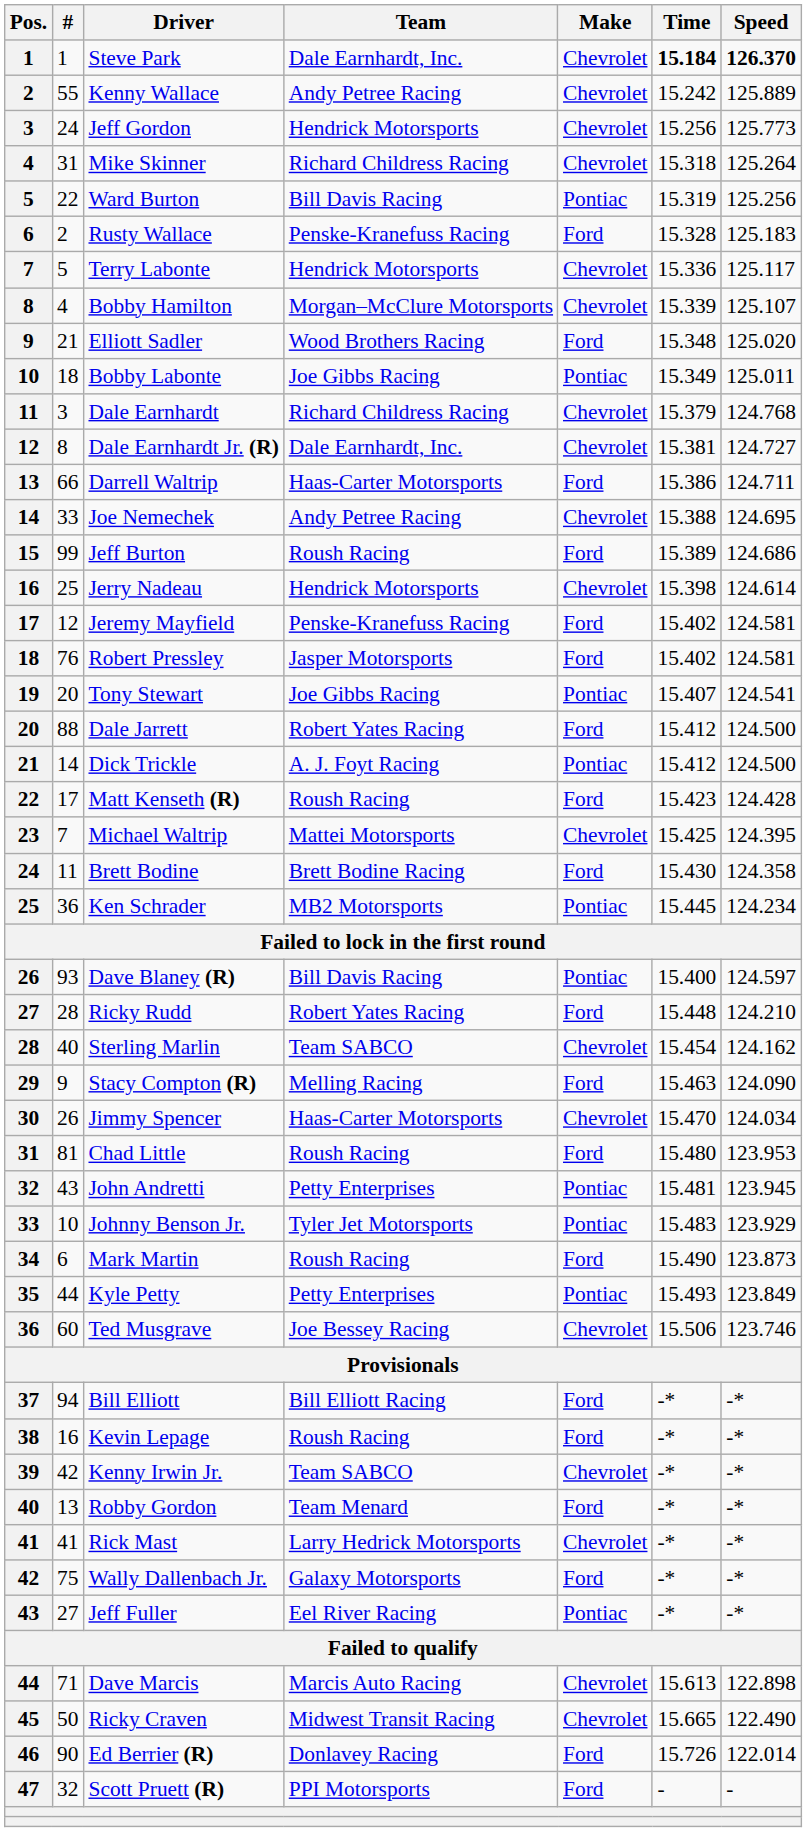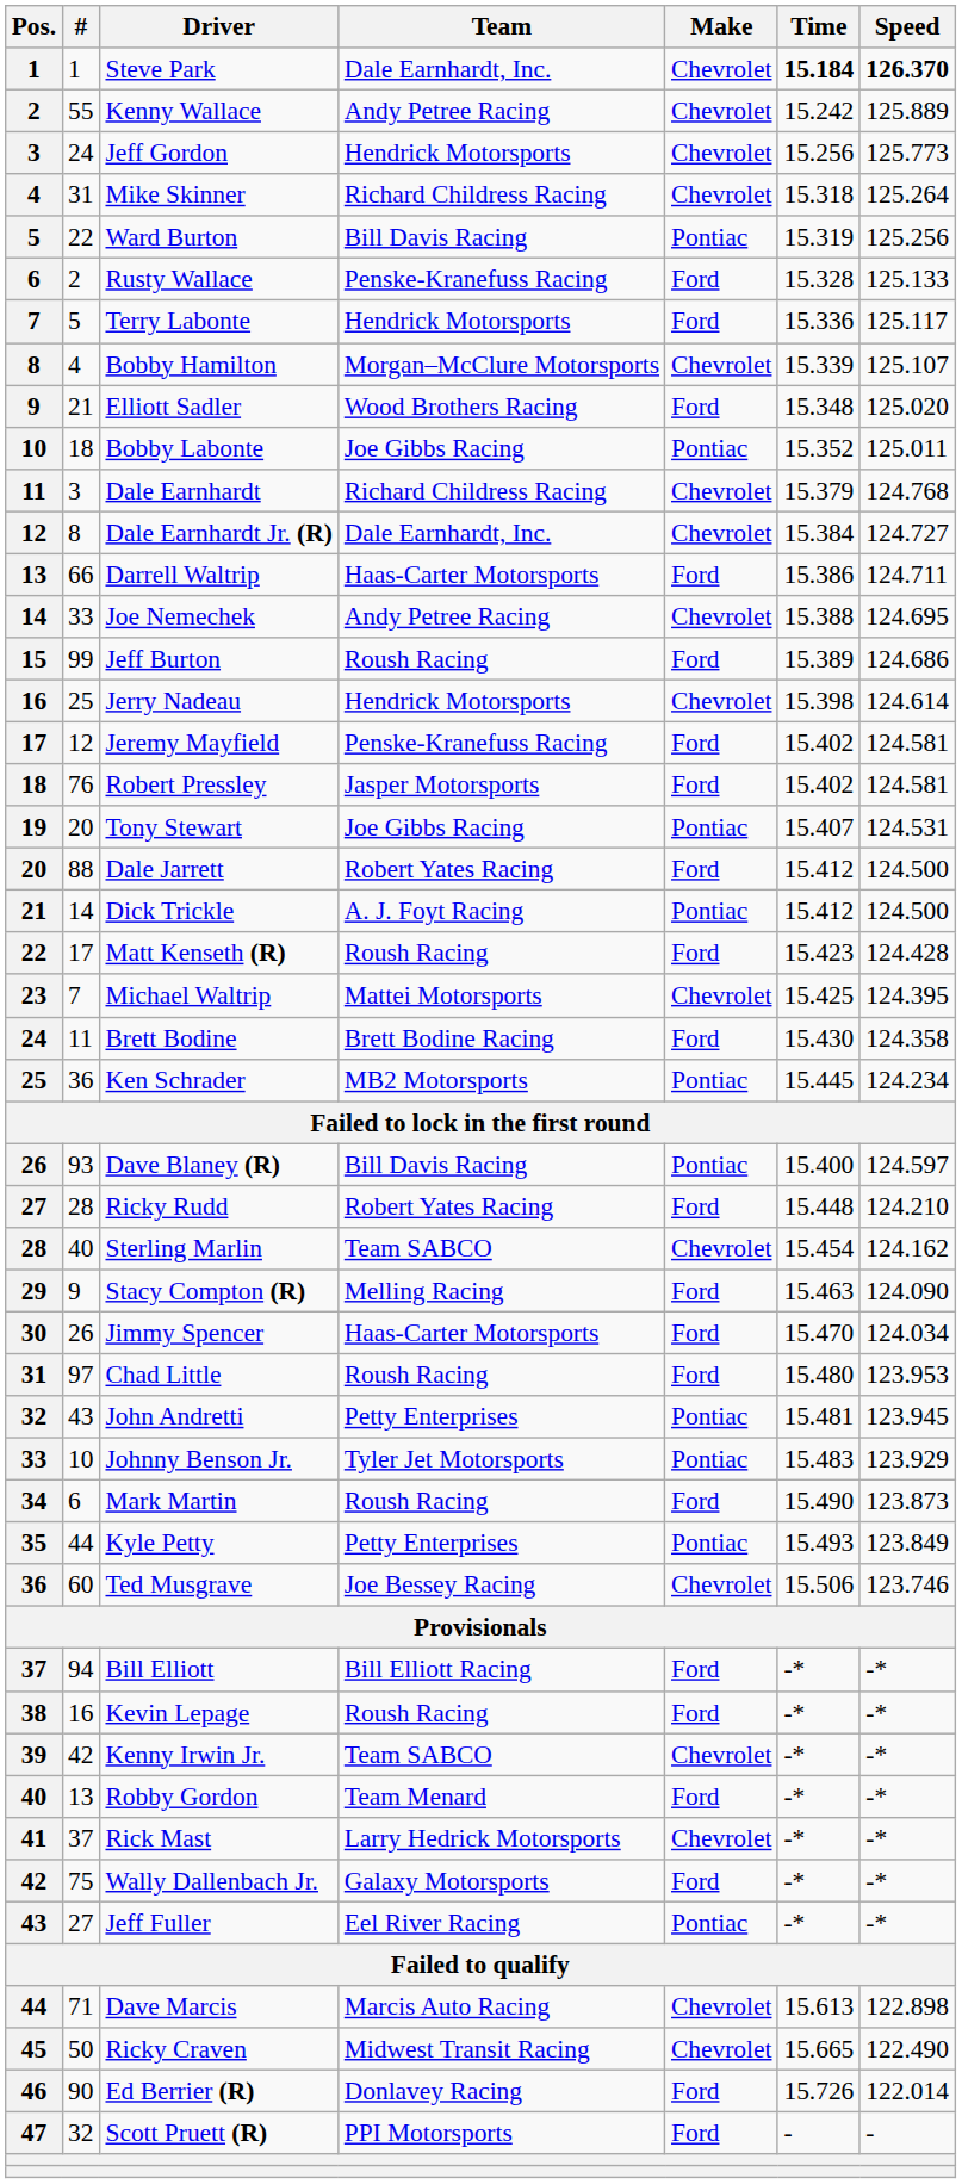 <table class="wikitable" style="font-size:95%">
 <tr>
 <th>Pos.</th>
 <th>#</th>
 <th>Driver</th>
 <th>Team</th>
 <th>Make</th>
 <th>Time</th>
 <th>Speed</th>
 </tr>
 <tr>
 <th>1</th>
 <td>1</td>
 <td><a href='#'>Steve Park</a></td>
 <td><a href='#'>Dale Earnhardt, Inc.</a></td>
 <td><a href='#'>Chevrolet</a></td>
 <td><strong>15.184</strong></td>
 <td><strong>126.370</strong></td>
 </tr>
 <tr>
 <th>2</th>
 <td>55</td>
 <td><a href='#'>Kenny Wallace</a></td>
 <td><a href='#'>Andy Petree Racing</a></td>
 <td><a href='#'>Chevrolet</a></td>
 <td>15.242</td>
 <td>125.889</td>
 </tr>
 <tr>
 <th>3</th>
 <td>24</td>
 <td><a href='#'>Jeff Gordon</a></td>
 <td><a href='#'>Hendrick Motorsports</a></td>
 <td><a href='#'>Chevrolet</a></td>
 <td>15.256</td>
 <td>125.773</td>
 </tr>
 <tr>
 <th>4</th>
 <td>31</td>
 <td><a href='#'>Mike Skinner</a></td>
 <td><a href='#'>Richard Childress Racing</a></td>
 <td><a href='#'>Chevrolet</a></td>
 <td>15.318</td>
 <td>125.264</td>
 </tr>
 <tr>
 <th>5</th>
 <td>22</td>
 <td><a href='#'>Ward Burton</a></td>
 <td><a href='#'>Bill Davis Racing</a></td>
 <td><a href='#'>Pontiac</a></td>
 <td>15.319</td>
 <td>125.256</td>
 </tr>
 <tr>
 <th>6</th>
 <td>2</td>
 <td><a href='#'>Rusty Wallace</a></td>
 <td><a href='#'>Penske-Kranefuss Racing</a></td>
 <td><a href='#'>Ford</a></td>
 <td>15.328</td>
-<td>125.183</td>
+<td>125.133</td>
 </tr>
 <tr>
 <th>7</th>
 <td>5</td>
 <td><a href='#'>Terry Labonte</a></td>
 <td><a href='#'>Hendrick Motorsports</a></td>
-<td><a href='#'>Chevrolet</a></td>
+<td><a href='#'>Ford</a></td>
 <td>15.336</td>
 <td>125.117</td>
 </tr>
 <tr>
 <th>8</th>
 <td>4</td>
 <td><a href='#'>Bobby Hamilton</a></td>
 <td><a href='#'>Morgan–McClure Motorsports</a></td>
 <td><a href='#'>Chevrolet</a></td>
 <td>15.339</td>
 <td>125.107</td>
 </tr>
 <tr>
 <th>9</th>
 <td>21</td>
 <td><a href='#'>Elliott Sadler</a></td>
 <td><a href='#'>Wood Brothers Racing</a></td>
 <td><a href='#'>Ford</a></td>
 <td>15.348</td>
 <td>125.020</td>
 </tr>
 <tr>
 <th>10</th>
 <td>18</td>
 <td><a href='#'>Bobby Labonte</a></td>
 <td><a href='#'>Joe Gibbs Racing</a></td>
 <td><a href='#'>Pontiac</a></td>
-<td>15.349</td>
+<td>15.352</td>
 <td>125.011</td>
 </tr>
 <tr>
 <th>11</th>
 <td>3</td>
 <td><a href='#'>Dale Earnhardt</a></td>
 <td><a href='#'>Richard Childress Racing</a></td>
 <td><a href='#'>Chevrolet</a></td>
 <td>15.379</td>
 <td>124.768</td>
 </tr>
 <tr>
 <th>12</th>
 <td>8</td>
 <td><a href='#'>Dale Earnhardt Jr.</a> <strong>(R)</strong></td>
 <td><a href='#'>Dale Earnhardt, Inc.</a></td>
 <td><a href='#'>Chevrolet</a></td>
-<td>15.381</td>
+<td>15.384</td>
 <td>124.727</td>
 </tr>
 <tr>
 <th>13</th>
 <td>66</td>
 <td><a href='#'>Darrell Waltrip</a></td>
 <td><a href='#'>Haas-Carter Motorsports</a></td>
 <td><a href='#'>Ford</a></td>
 <td>15.386</td>
 <td>124.711</td>
 </tr>
 <tr>
 <th>14</th>
 <td>33</td>
 <td><a href='#'>Joe Nemechek</a></td>
 <td><a href='#'>Andy Petree Racing</a></td>
 <td><a href='#'>Chevrolet</a></td>
 <td>15.388</td>
 <td>124.695</td>
 </tr>
 <tr>
 <th>15</th>
 <td>99</td>
 <td><a href='#'>Jeff Burton</a></td>
 <td><a href='#'>Roush Racing</a></td>
 <td><a href='#'>Ford</a></td>
 <td>15.389</td>
 <td>124.686</td>
 </tr>
 <tr>
 <th>16</th>
 <td>25</td>
 <td><a href='#'>Jerry Nadeau</a></td>
 <td><a href='#'>Hendrick Motorsports</a></td>
 <td><a href='#'>Chevrolet</a></td>
 <td>15.398</td>
 <td>124.614</td>
 </tr>
 <tr>
 <th>17</th>
 <td>12</td>
 <td><a href='#'>Jeremy Mayfield</a></td>
 <td><a href='#'>Penske-Kranefuss Racing</a></td>
 <td><a href='#'>Ford</a></td>
 <td>15.402</td>
 <td>124.581</td>
 </tr>
 <tr>
 <th>18</th>
 <td>76</td>
 <td><a href='#'>Robert Pressley</a></td>
 <td><a href='#'>Jasper Motorsports</a></td>
 <td><a href='#'>Ford</a></td>
 <td>15.402</td>
 <td>124.581</td>
 </tr>
 <tr>
 <th>19</th>
 <td>20</td>
 <td><a href='#'>Tony Stewart</a></td>
 <td><a href='#'>Joe Gibbs Racing</a></td>
 <td><a href='#'>Pontiac</a></td>
 <td>15.407</td>
-<td>124.541</td>
+<td>124.531</td>
 </tr>
 <tr>
 <th>20</th>
 <td>88</td>
 <td><a href='#'>Dale Jarrett</a></td>
 <td><a href='#'>Robert Yates Racing</a></td>
 <td><a href='#'>Ford</a></td>
 <td>15.412</td>
 <td>124.500</td>
 </tr>
 <tr>
 <th>21</th>
 <td>14</td>
 <td><a href='#'>Dick Trickle</a></td>
 <td><a href='#'>A. J. Foyt Racing</a></td>
 <td><a href='#'>Pontiac</a></td>
 <td>15.412</td>
 <td>124.500</td>
 </tr>
 <tr>
 <th>22</th>
 <td>17</td>
 <td><a href='#'>Matt Kenseth</a> <strong>(R)</strong></td>
 <td><a href='#'>Roush Racing</a></td>
 <td><a href='#'>Ford</a></td>
 <td>15.423</td>
 <td>124.428</td>
 </tr>
 <tr>
 <th>23</th>
 <td>7</td>
 <td><a href='#'>Michael Waltrip</a></td>
 <td><a href='#'>Mattei Motorsports</a></td>
 <td><a href='#'>Chevrolet</a></td>
 <td>15.425</td>
 <td>124.395</td>
 </tr>
 <tr>
 <th>24</th>
 <td>11</td>
 <td><a href='#'>Brett Bodine</a></td>
 <td><a href='#'>Brett Bodine Racing</a></td>
 <td><a href='#'>Ford</a></td>
 <td>15.430</td>
 <td>124.358</td>
 </tr>
 <tr>
 <th>25</th>
 <td>36</td>
 <td><a href='#'>Ken Schrader</a></td>
 <td><a href='#'>MB2 Motorsports</a></td>
 <td><a href='#'>Pontiac</a></td>
 <td>15.445</td>
 <td>124.234</td>
 </tr>
 <tr>
 <th colspan="7">Failed to lock in the first round</th>
 </tr>
 <tr>
 <th>26</th>
 <td>93</td>
 <td><a href='#'>Dave Blaney</a> <strong>(R)</strong></td>
 <td><a href='#'>Bill Davis Racing</a></td>
 <td><a href='#'>Pontiac</a></td>
 <td>15.400</td>
 <td>124.597</td>
 </tr>
 <tr>
 <th>27</th>
 <td>28</td>
 <td><a href='#'>Ricky Rudd</a></td>
 <td><a href='#'>Robert Yates Racing</a></td>
 <td><a href='#'>Ford</a></td>
 <td>15.448</td>
 <td>124.210</td>
 </tr>
 <tr>
 <th>28</th>
 <td>40</td>
 <td><a href='#'>Sterling Marlin</a></td>
 <td><a href='#'>Team SABCO</a></td>
 <td><a href='#'>Chevrolet</a></td>
 <td>15.454</td>
 <td>124.162</td>
 </tr>
 <tr>
 <th>29</th>
 <td>9</td>
 <td><a href='#'>Stacy Compton</a> <strong>(R)</strong></td>
 <td><a href='#'>Melling Racing</a></td>
 <td><a href='#'>Ford</a></td>
 <td>15.463</td>
 <td>124.090</td>
 </tr>
 <tr>
 <th>30</th>
 <td>26</td>
 <td><a href='#'>Jimmy Spencer</a></td>
 <td><a href='#'>Haas-Carter Motorsports</a></td>
-<td><a href='#'>Chevrolet</a></td>
+<td><a href='#'>Ford</a></td>
 <td>15.470</td>
 <td>124.034</td>
 </tr>
 <tr>
 <th>31</th>
-<td>81</td>
+<td>97</td>
 <td><a href='#'>Chad Little</a></td>
 <td><a href='#'>Roush Racing</a></td>
 <td><a href='#'>Ford</a></td>
 <td>15.480</td>
 <td>123.953</td>
 </tr>
 <tr>
 <th>32</th>
 <td>43</td>
 <td><a href='#'>John Andretti</a></td>
 <td><a href='#'>Petty Enterprises</a></td>
 <td><a href='#'>Pontiac</a></td>
 <td>15.481</td>
 <td>123.945</td>
 </tr>
 <tr>
 <th>33</th>
 <td>10</td>
 <td><a href='#'>Johnny Benson Jr.</a></td>
 <td><a href='#'>Tyler Jet Motorsports</a></td>
 <td><a href='#'>Pontiac</a></td>
 <td>15.483</td>
 <td>123.929</td>
 </tr>
 <tr>
 <th>34</th>
 <td>6</td>
 <td><a href='#'>Mark Martin</a></td>
 <td><a href='#'>Roush Racing</a></td>
 <td><a href='#'>Ford</a></td>
 <td>15.490</td>
 <td>123.873</td>
 </tr>
 <tr>
 <th>35</th>
 <td>44</td>
 <td><a href='#'>Kyle Petty</a></td>
 <td><a href='#'>Petty Enterprises</a></td>
 <td><a href='#'>Pontiac</a></td>
 <td>15.493</td>
 <td>123.849</td>
 </tr>
 <tr>
 <th>36</th>
 <td>60</td>
 <td><a href='#'>Ted Musgrave</a></td>
 <td><a href='#'>Joe Bessey Racing</a></td>
 <td><a href='#'>Chevrolet</a></td>
 <td>15.506</td>
 <td>123.746</td>
 </tr>
 <tr>
 <th colspan="7">Provisionals</th>
 </tr>
 <tr>
 <th>37</th>
 <td>94</td>
 <td><a href='#'>Bill Elliott</a></td>
 <td><a href='#'>Bill Elliott Racing</a></td>
 <td><a href='#'>Ford</a></td>
 <td>-*</td>
 <td>-*</td>
 </tr>
 <tr>
 <th>38</th>
 <td>16</td>
 <td><a href='#'>Kevin Lepage</a></td>
 <td><a href='#'>Roush Racing</a></td>
 <td><a href='#'>Ford</a></td>
 <td>-*</td>
 <td>-*</td>
 </tr>
 <tr>
 <th>39</th>
 <td>42</td>
 <td><a href='#'>Kenny Irwin Jr.</a></td>
 <td><a href='#'>Team SABCO</a></td>
 <td><a href='#'>Chevrolet</a></td>
 <td>-*</td>
 <td>-*</td>
 </tr>
 <tr>
 <th>40</th>
 <td>13</td>
 <td><a href='#'>Robby Gordon</a></td>
 <td><a href='#'>Team Menard</a></td>
 <td><a href='#'>Ford</a></td>
 <td>-*</td>
 <td>-*</td>
 </tr>
 <tr>
 <th>41</th>
-<td>41</td>
+<td>37</td>
 <td><a href='#'>Rick Mast</a></td>
 <td><a href='#'>Larry Hedrick Motorsports</a></td>
 <td><a href='#'>Chevrolet</a></td>
 <td>-*</td>
 <td>-*</td>
 </tr>
 <tr>
 <th>42</th>
 <td>75</td>
 <td><a href='#'>Wally Dallenbach Jr.</a></td>
 <td><a href='#'>Galaxy Motorsports</a></td>
 <td><a href='#'>Ford</a></td>
 <td>-*</td>
 <td>-*</td>
 </tr>
 <tr>
 <th>43</th>
 <td>27</td>
 <td><a href='#'>Jeff Fuller</a></td>
 <td><a href='#'>Eel River Racing</a></td>
 <td><a href='#'>Pontiac</a></td>
 <td>-*</td>
 <td>-*</td>
 </tr>
 <tr>
 <th colspan="7">Failed to qualify</th>
 </tr>
 <tr>
 <th>44</th>
 <td>71</td>
 <td><a href='#'>Dave Marcis</a></td>
 <td><a href='#'>Marcis Auto Racing</a></td>
 <td><a href='#'>Chevrolet</a></td>
 <td>15.613</td>
 <td>122.898</td>
 </tr>
 <tr>
 <th>45</th>
 <td>50</td>
 <td><a href='#'>Ricky Craven</a></td>
 <td><a href='#'>Midwest Transit Racing</a></td>
 <td><a href='#'>Chevrolet</a></td>
 <td>15.665</td>
 <td>122.490</td>
 </tr>
 <tr>
 <th>46</th>
 <td>90</td>
 <td><a href='#'>Ed Berrier</a> <strong>(R)</strong></td>
 <td><a href='#'>Donlavey Racing</a></td>
 <td><a href='#'>Ford</a></td>
 <td>15.726</td>
 <td>122.014</td>
 </tr>
 <tr>
 <th>47</th>
 <td>32</td>
 <td><a href='#'>Scott Pruett</a> <strong>(R)</strong></td>
 <td><a href='#'>PPI Motorsports</a></td>
 <td><a href='#'>Ford</a></td>
 <td>-</td>
 <td>-</td>
 </tr>
 <tr>
 <th colspan="7"></th>
 </tr>
 <tr>
 <th colspan="7"></th>
 </tr>
 </table>
